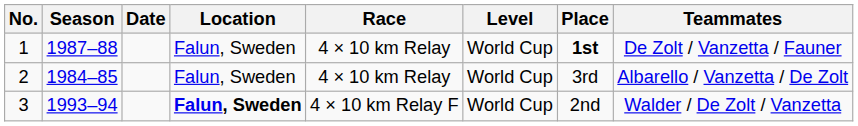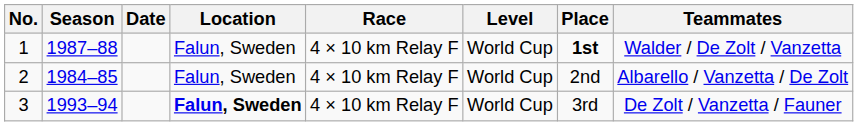 <table class="wikitable sortable" style="text-align: center;">
 <tr>
 <th>No.</th>
 <th>Season</th>
 <th>Date</th>
 <th>Location</th>
 <th>Race</th>
 <th>Level</th>
 <th>Place</th>
 <th>Teammates</th>
 </tr>
 <tr>
 <td>1</td>
 <td><a href='#'>1987–88</a></td>
 <td style="text-align: right;"></td>
 <td style="text-align: left;"> <a href='#'>Falun</a>, Sweden</td>
-<td>4 × 10 km Relay</td>
+<td>4 × 10 km Relay F</td>
 <td>World Cup</td>
 <td><strong>1st</strong></td>
-<td><a href='#'>De Zolt</a> / <a href='#'>Vanzetta</a> / <a href='#'>Fauner</a></td>
+<td><a href='#'>Walder</a> / <a href='#'>De Zolt</a> / <a href='#'>Vanzetta</a></td>
 </tr>
 <tr>
 <td>2</td>
 <td><a href='#'>1984–85</a></td>
 <td style="text-align: right;"></td>
 <td style="text-align: left;"> <a href='#'>Falun</a>, Sweden</td>
-<td>4 × 10 km Relay</td>
+<td>4 × 10 km Relay F</td>
 <td>World Cup</td>
-<td>3rd</td>
+<td>2nd</td>
 <td><a href='#'>Albarello</a> / <a href='#'>Vanzetta</a> / <a href='#'>De Zolt</a></td>
 </tr>
 <tr>
 <td>3</td>
 <td><a href='#'>1993–94</a></td>
 <td style="text-align: right;"></td>
 <td style="text-align: left;"><strong> <a href='#'>Falun</a>, Sweden</strong></td>
 <td>4 × 10 km Relay F</td>
 <td>World Cup</td>
-<td>2nd</td>
-<td><a href='#'>Walder</a> / <a href='#'>De Zolt</a> / <a href='#'>Vanzetta</a></td>
+<td>3rd</td>
+<td><a href='#'>De Zolt</a> / <a href='#'>Vanzetta</a> / <a href='#'>Fauner</a></td>
 </tr>
 </table>
